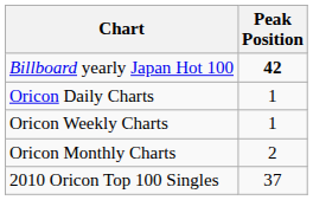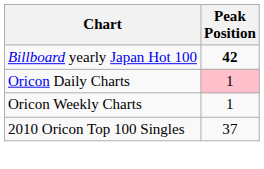 <table class="wikitable">
 <tr>
 <th>Chart</th>
 <th>Peak<br>Position</th>
 </tr>
 <tr>
 <td><em><a href='#'>Billboard</a></em> yearly <a href='#'>Japan Hot 100</a></td>
 <td align="center"><strong>42</strong></td>
 </tr>
 <tr>
 <td><a href='#'>Oricon</a> Daily Charts</td>
-<td align="center">1</td>
+<td align="center" style="background: pink;">1</td>
 </tr>
 <tr>
 <td>Oricon Weekly Charts</td>
 <td align="center">1</td>
 </tr>
 <tr>
-<td>Oricon Monthly Charts</td>
-<td align="center">2</td>
-</tr>
-<tr>
 <td>2010 Oricon Top 100 Singles</td>
 <td align="center">37</td>
 </tr>
 </table>
